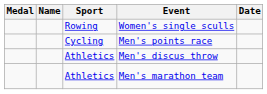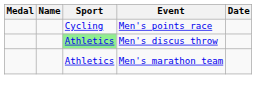 <table class="wikitable sortable"  style="font-size:95%">
 <tr>
 <th>Medal</th>
 <th>Name</th>
 <th>Sport</th>
 <th>Event</th>
 <th>Date</th>
 </tr>
 <tr>
 <td></td>
 <td></td>
-<td><a href='#'>Rowing</a></td>
-<td><a href='#'>Women's single sculls</a></td>
-<td></td>
-</tr>
-<tr>
-<td></td>
-<td></td>
 <td><a href='#'>Cycling</a></td>
 <td><a href='#'>Men's points race</a></td>
 <td></td>
 </tr>
 <tr>
 <td></td>
 <td></td>
-<td><a href='#'>Athletics</a></td>
+<td style="background: lightgreen;"><a href='#'>Athletics</a></td>
 <td><a href='#'>Men's discus throw</a></td>
 <td></td>
 </tr>
 <tr>
 <td></td>
 <td><br><br></td>
 <td><a href='#'>Athletics</a></td>
 <td><a href='#'>Men's marathon team</a></td>
 <td></td>
 </tr>
 </table>
